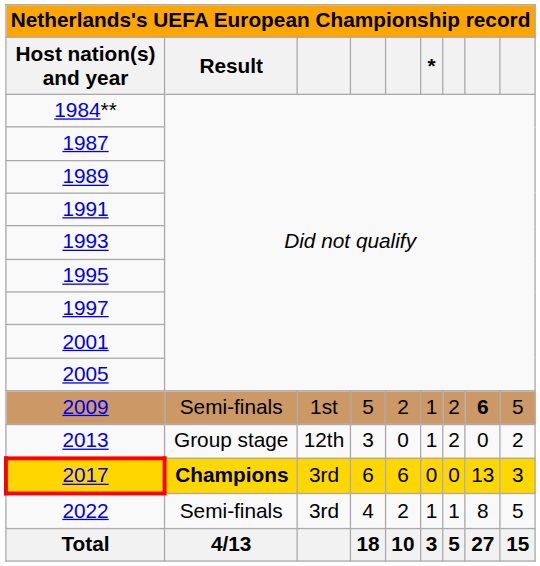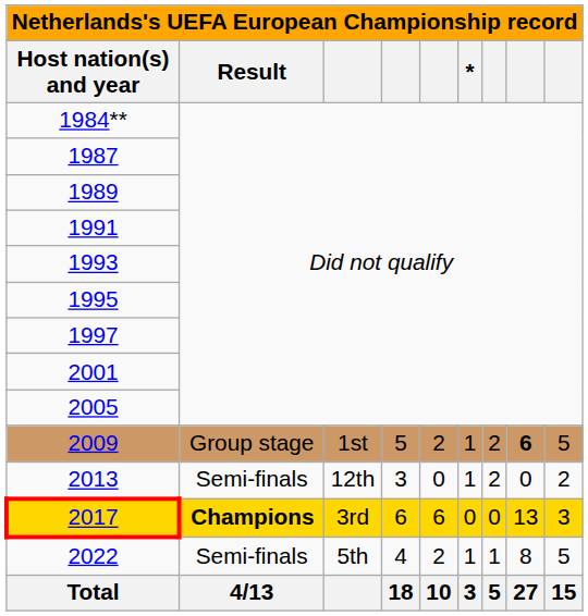 <table class="wikitable" style="text-align: center;">
 <tr>
 <th style="color: black; background: orange;" colspan=9>Netherlands's UEFA European Championship record</th>
 </tr>
 <tr>
 <th scope="col">Host nation(s)<br>and year</th>
 <th scope="col">Result</th>
 <th scope="col"></th>
 <th scope="col"></th>
 <th scope="col"></th>
 <th scope="col">*</th>
 <th scope="col"></th>
 <th scope="col"></th>
 <th scope="col"></th>
 </tr>
 <tr>
 <td><a href='#'>1984</a>**</td>
 <td colspan="8" rowspan="9"><em>Did not qualify</em></td>
 </tr>
 <tr>
 <td> <a href='#'>1987</a></td>
 </tr>
 <tr>
 <td> <a href='#'>1989</a></td>
 </tr>
 <tr>
 <td> <a href='#'>1991</a></td>
 </tr>
 <tr>
 <td> <a href='#'>1993</a></td>
 </tr>
 <tr>
 <td>    <a href='#'>1995</a></td>
 </tr>
 <tr>
 <td> <a href='#'>1997</a></td>
 </tr>
 <tr>
 <td> <a href='#'>2001</a></td>
 </tr>
 <tr>
 <td> <a href='#'>2005</a></td>
 </tr>
 <tr style="background:#c96;">
 <td> <a href='#'>2009</a></td>
-<td>Semi-finals</td>
+<td>Group stage</td>
 <td>1st</td>
 <td>5</td>
 <td>2</td>
 <td>1</td>
 <td>2</td>
 <td><strong>6</strong></td>
 <td>5</td>
 </tr>
 <tr>
 <td> <a href='#'>2013</a></td>
-<td>Group stage</td>
+<td>Semi-finals</td>
 <td>12th</td>
 <td>3</td>
 <td>0</td>
 <td>1</td>
 <td>2</td>
 <td>0</td>
 <td>2</td>
 </tr>
 <tr style="background:gold;">
 <td style="border: 3px solid red"> <a href='#'>2017</a></td>
 <td><strong>Champions</strong></td>
 <td>3rd</td>
 <td>6</td>
 <td>6</td>
 <td>0</td>
 <td>0</td>
 <td>13</td>
 <td>3</td>
 </tr>
 <tr>
 <td> <a href='#'>2022</a></td>
 <td>Semi-finals</td>
-<td>3rd</td>
+<td>5th</td>
 <td>4</td>
 <td>2</td>
 <td>1</td>
 <td>1</td>
 <td>8</td>
 <td>5</td>
 </tr>
 <tr>
 <th>Total</th>
 <th>4/13</th>
 <th></th>
 <th>18</th>
 <th>10</th>
 <th>3</th>
 <th>5</th>
 <th>27</th>
 <th>15</th>
 </tr>
 </table>
